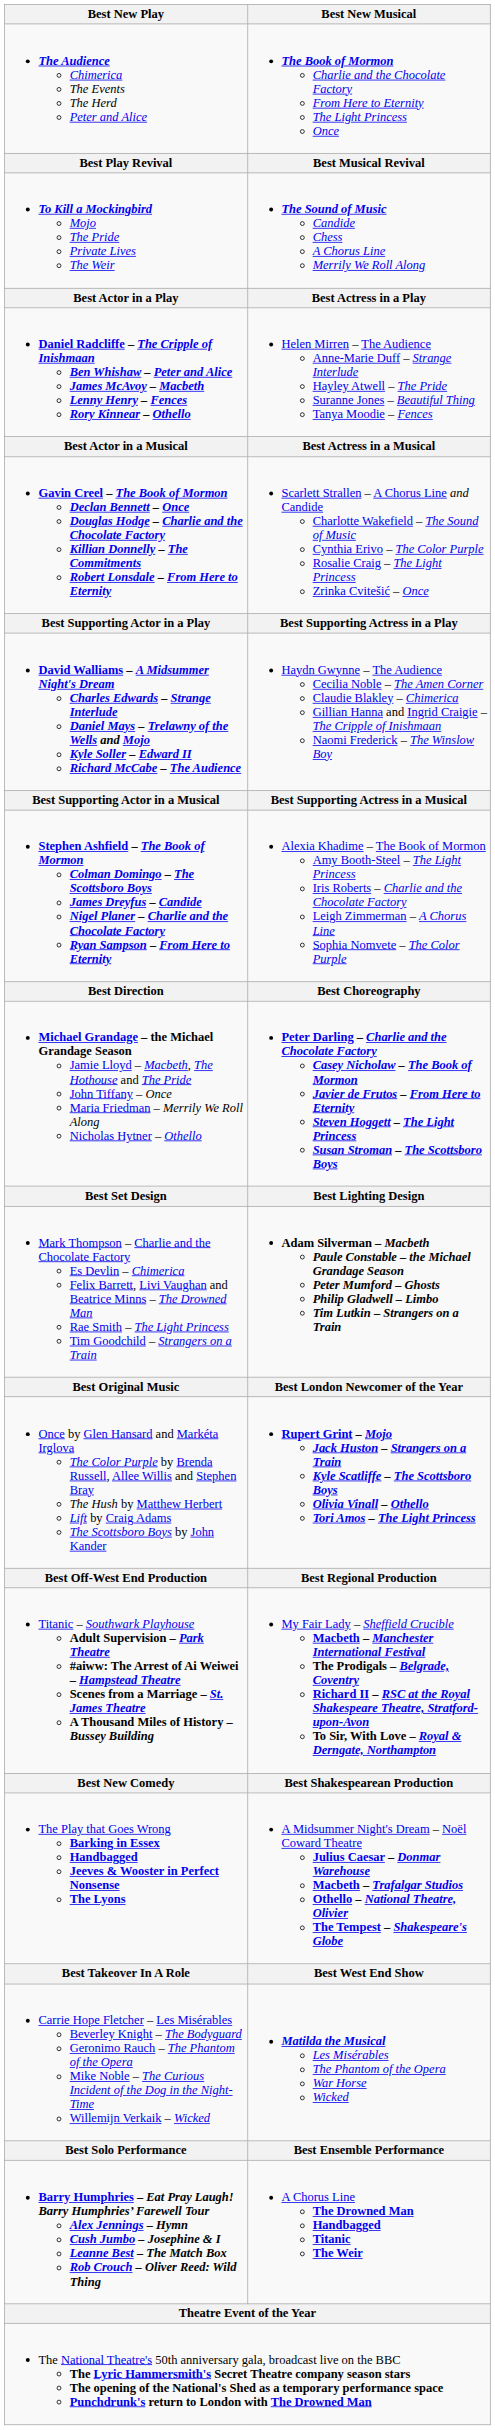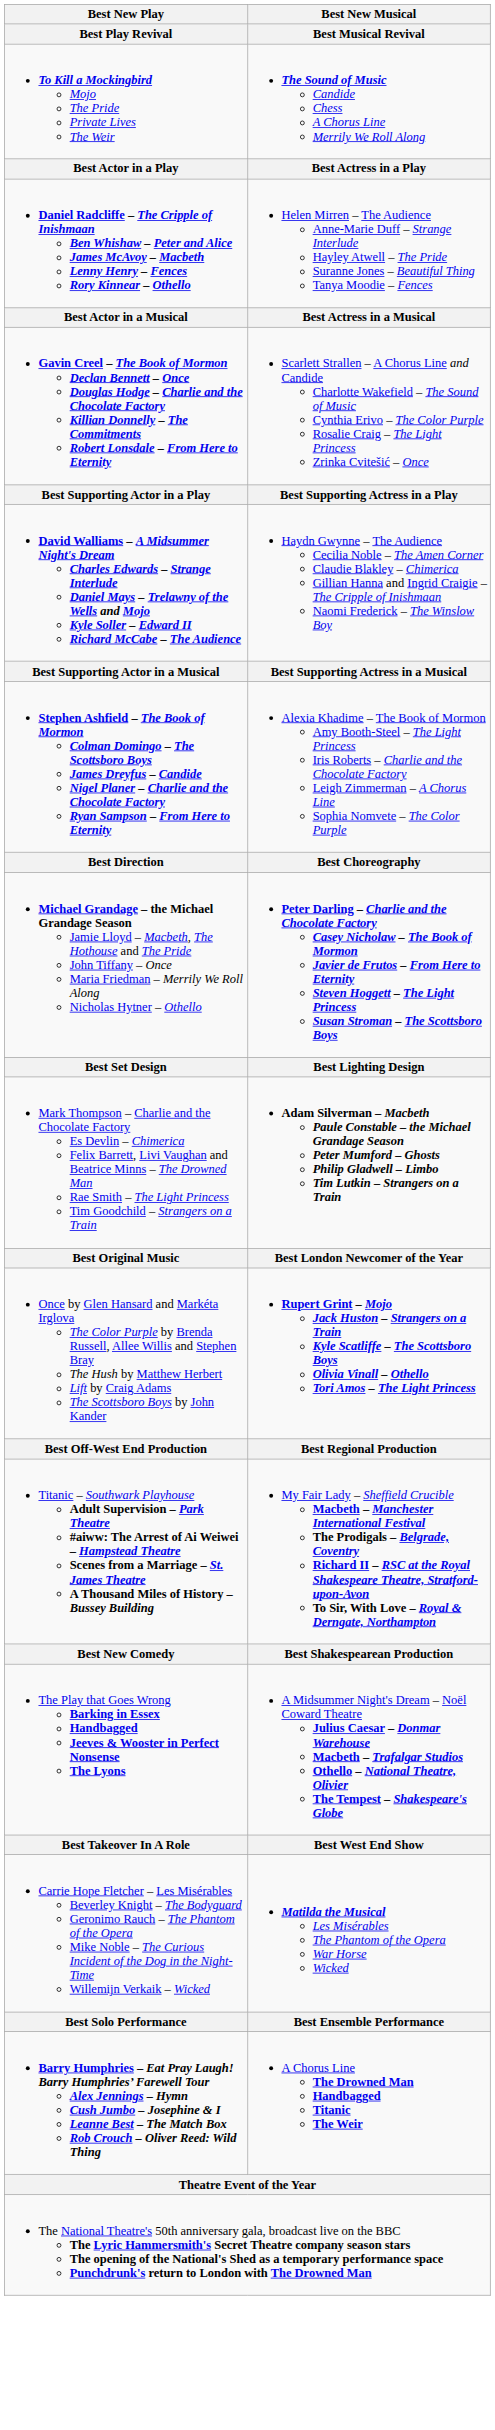 <table class="wikitable" width="100%">
 <tr>
 <th width="50%">Best New Play</th>
 <th width="50%">Best New Musical</th>
-</tr>
-<tr>
-<td valign="top"><br><ul><li><strong><em><a href='#'>The Audience</a></em></strong><ul><li><em><a href='#'>Chimerica</a></em></li><li><em>The Events</em></li><li><em>The Herd</em></li><li><em><a href='#'>Peter and Alice</a></em></li></ul></li></ul></td>
-<td valign="top"><br><ul><li><strong><em><a href='#'>The Book of Mormon</a></em></strong><ul><li><em><a href='#'>Charlie and the Chocolate Factory</a></em></li><li><em><a href='#'>From Here to Eternity</a></em></li><li><em><a href='#'>The Light Princess</a></em></li><li><em><a href='#'>Once</a></em></li></ul></li></ul></td>
 </tr>
 <tr>
 <th width="50%">Best Play Revival</th>
 <th width="50%">Best Musical Revival</th>
 </tr>
 <tr>
 <td valign="top"><br><ul><li><strong><em><a href='#'>To Kill a Mockingbird</a></em></strong><ul><li><em><a href='#'>Mojo</a></em></li><li><em><a href='#'>The Pride</a></em></li><li><em><a href='#'>Private Lives</a></em></li><li><em><a href='#'>The Weir</a></em></li></ul></li></ul></td>
 <td valign="top"><br><ul><li><strong><em><a href='#'>The Sound of Music</a></em></strong><ul><li><em><a href='#'>Candide</a></em></li><li><em><a href='#'>Chess</a></em></li><li><em><a href='#'>A Chorus Line</a></em></li><li><em><a href='#'>Merrily We Roll Along</a></em></li></ul></li></ul></td>
 </tr>
 <tr>
 <th width="50%">Best Actor in a Play</th>
 <th width="50%">Best Actress in a Play</th>
 </tr>
 <tr>
 <td valign="top"><br><ul><li><strong><a href='#'>Daniel Radcliffe</a> – <em><a href='#'>The Cripple of Inishmaan</a><strong><em><ul><li><a href='#'>Ben Whishaw</a> – </em><a href='#'>Peter and Alice</a><em></li><li><a href='#'>James McAvoy</a> – </em><a href='#'>Macbeth</a><em></li><li><a href='#'>Lenny Henry</a> – </em><a href='#'>Fences</a><em></li><li><a href='#'>Rory Kinnear</a> – </em><a href='#'>Othello</a><em></li></ul></li></ul></td>
 <td valign="top"><br><ul><li></strong><a href='#'>Helen Mirren</a> – </em><a href='#'>The Audience</a></em></strong><ul><li><a href='#'>Anne-Marie Duff</a> – <em><a href='#'>Strange Interlude</a></em></li><li><a href='#'>Hayley Atwell</a> – <em><a href='#'>The Pride</a></em></li><li><a href='#'>Suranne Jones</a> – <em><a href='#'>Beautiful Thing</a></em></li><li><a href='#'>Tanya Moodie</a> – <em><a href='#'>Fences</a></em></li></ul></li></ul></td>
 </tr>
 <tr>
 <th width="50%">Best Actor in a Musical</th>
 <th width="50%">Best Actress in a Musical</th>
 </tr>
 <tr>
 <td valign="top"><br><ul><li><strong><a href='#'>Gavin Creel</a> – <em><a href='#'>The Book of Mormon</a><strong><em><ul><li><a href='#'>Declan Bennett</a> – </em><a href='#'>Once</a><em></li><li><a href='#'>Douglas Hodge</a> – </em><a href='#'>Charlie and the Chocolate Factory</a><em></li><li><a href='#'>Killian Donnelly</a> – </em><a href='#'>The Commitments</a><em></li><li><a href='#'>Robert Lonsdale</a> – </em><a href='#'>From Here to Eternity</a><em></li></ul></li></ul></td>
 <td valign="top"><br><ul><li></strong><a href='#'>Scarlett Strallen</a> – </em><a href='#'>A Chorus Line</a><em> and </em><a href='#'>Candide</a></em></strong><ul><li><a href='#'>Charlotte Wakefield</a> – <em><a href='#'>The Sound of Music</a></em></li><li><a href='#'>Cynthia Erivo</a> – <em><a href='#'>The Color Purple</a></em></li><li><a href='#'>Rosalie Craig</a> – <em><a href='#'>The Light Princess</a></em></li><li><a href='#'>Zrinka Cvitešić</a> – <em><a href='#'>Once</a></em></li></ul></li></ul></td>
 </tr>
 <tr>
 <th>Best Supporting Actor in a Play</th>
 <th>Best Supporting Actress in a Play</th>
 </tr>
 <tr>
 <td valign="top"><br><ul><li><strong><a href='#'>David Walliams</a> – <em><a href='#'>A Midsummer Night's Dream</a><strong><em><ul><li><a href='#'>Charles Edwards</a> – </em><a href='#'>Strange Interlude</a><em></li><li><a href='#'>Daniel Mays</a> – </em><a href='#'>Trelawny of the Wells</a><em> and <a href='#'></em>Mojo<em></a></li><li><a href='#'>Kyle Soller</a> – </em><a href='#'>Edward II</a><em></li><li><a href='#'>Richard McCabe</a> – </em><a href='#'>The Audience</a><em></li></ul></li></ul></td>
 <td valign="top"><br><ul><li></strong><a href='#'>Haydn Gwynne</a> – </em><a href='#'>The Audience</a></em></strong><ul><li><a href='#'>Cecilia Noble</a> – <em><a href='#'>The Amen Corner</a></em></li><li><a href='#'>Claudie Blakley</a> – <em><a href='#'>Chimerica</a></em></li><li><a href='#'>Gillian Hanna</a> and <a href='#'>Ingrid Craigie</a> – <em><a href='#'>The Cripple of Inishmaan</a></em></li><li><a href='#'>Naomi Frederick</a> – <em><a href='#'>The Winslow Boy</a></em></li></ul></li></ul></td>
 </tr>
 <tr>
 <th>Best Supporting Actor in a Musical</th>
 <th>Best Supporting Actress in a Musical</th>
 </tr>
 <tr>
 <td valign="top"><br><ul><li><strong><a href='#'>Stephen Ashfield</a> – <em><a href='#'>The Book of Mormon</a><strong><em><ul><li><a href='#'>Colman Domingo</a> – </em><a href='#'>The Scottsboro Boys</a><em></li><li><a href='#'>James Dreyfus</a> – </em><a href='#'>Candide</a><em></li><li><a href='#'>Nigel Planer</a> – </em><a href='#'>Charlie and the Chocolate Factory</a><em></li><li><a href='#'>Ryan Sampson</a> – </em><a href='#'>From Here to Eternity</a><em></li></ul></li></ul></td>
 <td valign="top"><br><ul><li></strong><a href='#'>Alexia Khadime</a> – </em><a href='#'>The Book of Mormon</a></em></strong><ul><li><a href='#'>Amy Booth-Steel</a> – <em><a href='#'>The Light Princess</a></em></li><li><a href='#'>Iris Roberts</a> – <em><a href='#'>Charlie and the Chocolate Factory</a></em></li><li><a href='#'>Leigh Zimmerman</a> – <em><a href='#'>A Chorus Line</a></em></li><li><a href='#'>Sophia Nomvete</a> – <em><a href='#'>The Color Purple</a></em></li></ul></li></ul></td>
 </tr>
 <tr>
 <th>Best Direction</th>
 <th>Best Choreography</th>
 </tr>
 <tr>
 <td valign="top"><br><ul><li><strong><a href='#'>Michael Grandage</a> – the Michael Grandage Season</strong><ul><li><a href='#'>Jamie Lloyd</a> – <em><a href='#'>Macbeth</a>, <a href='#'>The Hothouse</a></em> and <em><a href='#'>The Pride</a></em></li><li><a href='#'>John Tiffany</a> – <em>Once</em></li><li><a href='#'>Maria Friedman</a> – <em>Merrily We Roll Along</em></li><li><a href='#'>Nicholas Hytner</a> – <em><a href='#'>Othello</a></em></li></ul></li></ul></td>
 <td valign="top"><br><ul><li><strong><a href='#'>Peter Darling</a> – <em><a href='#'>Charlie and the Chocolate Factory</a><strong><em><ul><li><a href='#'>Casey Nicholaw</a> – </em><a href='#'>The Book of Mormon</a><em></li><li><a href='#'>Javier de Frutos</a> – </em><a href='#'>From Here to Eternity</a><em></li><li><a href='#'>Steven Hoggett</a> – </em><a href='#'>The Light Princess</a><em></li><li><a href='#'>Susan Stroman</a> – </em><a href='#'>The Scottsboro Boys</a><em></li></ul></li></ul></td>
 </tr>
 <tr>
 <th>Best Set Design</th>
 <th>Best Lighting Design</th>
 </tr>
 <tr>
 <td valign="top"><br><ul><li></strong><a href='#'>Mark Thompson</a> – </em><a href='#'>Charlie and the Chocolate Factory</a></em></strong><ul><li><a href='#'>Es Devlin</a> – <em><a href='#'>Chimerica</a></em></li><li><a href='#'>Felix Barrett</a>, <a href='#'>Livi Vaughan</a> and <a href='#'>Beatrice Minns</a> – <em><a href='#'>The Drowned Man</a></em></li><li><a href='#'>Rae Smith</a> – <em><a href='#'>The Light Princess</a></em></li><li><a href='#'>Tim Goodchild</a> – <em><a href='#'>Strangers on a Train</a></em></li></ul></li></ul></td>
 <td valign="top"><br><ul><li><strong>Adam Silverman – <em>Macbeth<strong><em><ul><li>Paule Constable – the Michael Grandage Season</li><li>Peter Mumford – </em>Ghosts<em></li><li>Philip Gladwell – </em>Limbo<em></li><li>Tim Lutkin – </em>Strangers on a Train<em></li></ul></li></ul></td>
 </tr>
 <tr>
 <th>Best Original Music</th>
 <th>Best London Newcomer of the Year</th>
 </tr>
 <tr>
 <td valign="top"><br><ul><li></em></strong><a href='#'>Once</a></em> by <a href='#'>Glen Hansard</a> and <a href='#'>Markéta Irglova</a></strong><ul><li><em><a href='#'>The Color Purple</a></em> by <a href='#'>Brenda Russell</a>, <a href='#'>Allee Willis</a> and <a href='#'>Stephen Bray</a></li><li><em>The Hush</em> by <a href='#'>Matthew Herbert</a></li><li><em><a href='#'>Lift</a></em> by <a href='#'>Craig Adams</a></li><li><em><a href='#'>The Scottsboro Boys</a></em> by <a href='#'>John Kander</a></li></ul></li></ul></td>
 <td valign="top"><br><ul><li><strong><a href='#'>Rupert Grint</a> – <em><a href='#'>Mojo</a><strong><em><ul><li><a href='#'>Jack Huston</a> – </em><a href='#'>Strangers on a Train</a><em></li><li><a href='#'>Kyle Scatliffe</a> – </em><a href='#'>The Scottsboro Boys</a><em></li><li><a href='#'>Olivia Vinall</a> – </em><a href='#'>Othello</a><em></li><li><a href='#'>Tori Amos</a> – </em><a href='#'>The Light Princess</a><em></li></ul></li></ul></td>
 </tr>
 <tr>
 <th>Best Off-West End Production</th>
 <th>Best Regional Production</th>
 </tr>
 <tr>
 <td valign="top"><br><ul><li></em></strong><a href='#'>Titanic</a> –<strong><em> </strong><a href='#'>Southwark Playhouse</a><strong><ul><li></em>Adult Supervision –<em> <a href='#'>Park Theatre</a></li><li></em>#aiww: The Arrest of Ai Weiwei –<em> <a href='#'>Hampstead Theatre</a></li><li></em>Scenes from a Marriage –<em> <a href='#'>St. James Theatre</a></li><li></em>A Thousand Miles of History –<em> Bussey Building</li></ul></li></ul></td>
 <td valign="top"><br><ul><li></em></strong><a href='#'>My Fair Lady</a> –<strong><em> </strong><a href='#'>Sheffield Crucible</a><strong><ul><li></em><a href='#'>Macbeth</a> –<em> <a href='#'>Manchester International Festival</a></li><li></em>The Prodigals –<em> <a href='#'>Belgrade, Coventry</a></li><li></em><a href='#'>Richard II</a> –<em> <a href='#'>RSC at the Royal Shakespeare Theatre, Stratford-upon-Avon</a></li><li></em>To Sir, With Love –<em> <a href='#'>Royal & Derngate, Northampton</a></li></ul></li></ul></td>
 </tr>
 <tr>
 <th>Best New Comedy</th>
 <th>Best Shakespearean Production</th>
 </tr>
 <tr>
 <td valign="top"><br><ul><li></em></strong><a href='#'>The Play that Goes Wrong</a><strong><em><ul><li></em><a href='#'>Barking in Essex</a><em></li><li></em><a href='#'>Handbagged</a><em></li><li></em><a href='#'>Jeeves & Wooster in Perfect Nonsense</a><em></li><li></em><a href='#'>The Lyons</a><em></li></ul></li></ul></td>
 <td valign="top"><br><ul><li></em></strong><a href='#'>A Midsummer Night's Dream</a> – <a href='#'>Noël Coward Theatre</a><strong><em><ul><li></em><a href='#'>Julius Caesar</a> –<em> <a href='#'>Donmar Warehouse</a></li><li></em><a href='#'>Macbeth</a> –<em> <a href='#'>Trafalgar Studios</a></li><li></em><a href='#'>Othello</a> –<em> <a href='#'>National Theatre, Olivier</a></li><li></em><a href='#'>The Tempest</a> –<em> <a href='#'>Shakespeare's Globe</a></li></ul></li></ul></td>
 </tr>
 <tr>
 <th>Best Takeover In A Role</th>
 <th>Best West End Show</th>
 </tr>
 <tr>
 <td valign="top"><br><ul><li></strong><a href='#'>Carrie Hope Fletcher</a> – </em><a href='#'>Les Misérables</a></em></strong><ul><li><a href='#'>Beverley Knight</a> – <em><a href='#'>The Bodyguard</a></em></li><li><a href='#'>Geronimo Rauch</a> – <em><a href='#'>The Phantom of the Opera</a></em></li><li><a href='#'>Mike Noble</a> – <em><a href='#'>The Curious Incident of the Dog in the Night-Time</a></em></li><li><a href='#'>Willemijn Verkaik</a> – <em><a href='#'>Wicked</a></em></li></ul></li></ul></td>
 <td><br><ul><li><strong><em><a href='#'>Matilda the Musical</a></em></strong><ul><li><em><a href='#'>Les Misérables</a></em></li><li><em><a href='#'>The Phantom of the Opera</a></em></li><li><em><a href='#'>War Horse</a></em></li><li><em><a href='#'>Wicked</a></em></li></ul></li></ul></td>
 </tr>
 <tr>
 <th>Best Solo Performance</th>
 <th>Best Ensemble Performance</th>
 </tr>
 <tr>
 <td valign="top"><br><ul><li><strong><a href='#'>Barry Humphries</a> – <em>Eat Pray Laugh! Barry Humphries’ Farewell Tour<strong><em><ul><li><a href='#'>Alex Jennings</a> – </em>Hymn<em></li><li><a href='#'>Cush Jumbo</a> – </em>Josephine & I<em></li><li><a href='#'>Leanne Best</a> – </em>The Match Box<em></li><li><a href='#'>Rob Crouch</a> – </em>Oliver Reed: Wild Thing<em></li></ul></li></ul></td>
 <td valign="top"><br><ul><li></em></strong><a href='#'>A Chorus Line</a><strong><em><ul><li></em><a href='#'>The Drowned Man</a><em></li><li></em><a href='#'>Handbagged</a><em></li><li></em><a href='#'>Titanic</a><em></li><li></em><a href='#'>The Weir</a><em></li></ul></li></ul></td>
 </tr>
 <tr>
 <th colspan="2">Theatre Event of the Year</th>
 </tr>
 <tr>
 <td colspan="2"><br><ul><li></strong>The <a href='#'>National Theatre's</a> 50th anniversary gala, broadcast live on the BBC<strong><ul><li>The <a href='#'>Lyric Hammersmith's</a> Secret Theatre company season stars</li><li>The opening of the National's Shed as a temporary performance space</li><li><a href='#'>Punchdrunk's</a> return to London with </em><a href='#'>The Drowned Man</a><em></li></ul></li></ul></td>
 </tr>
 </table>
